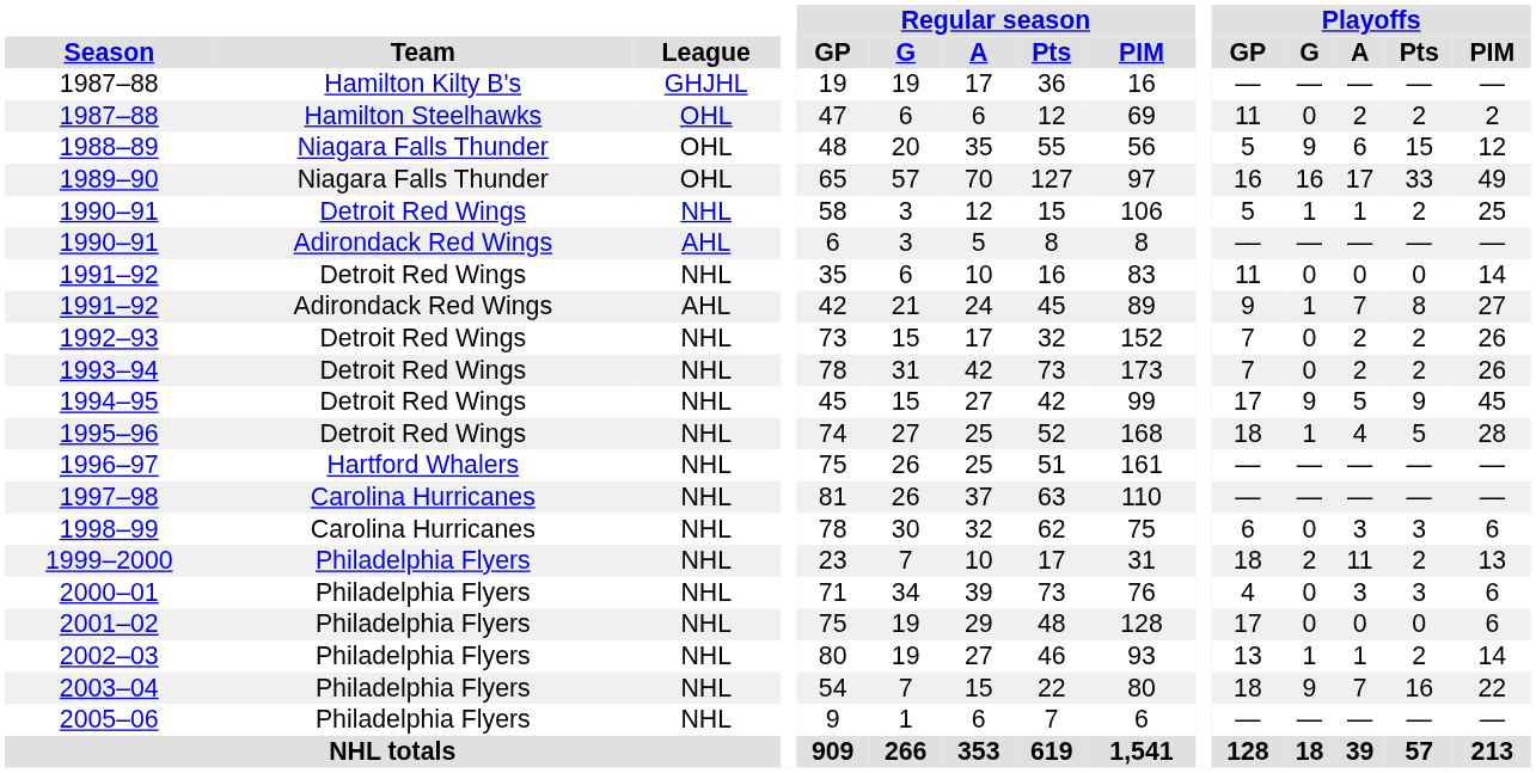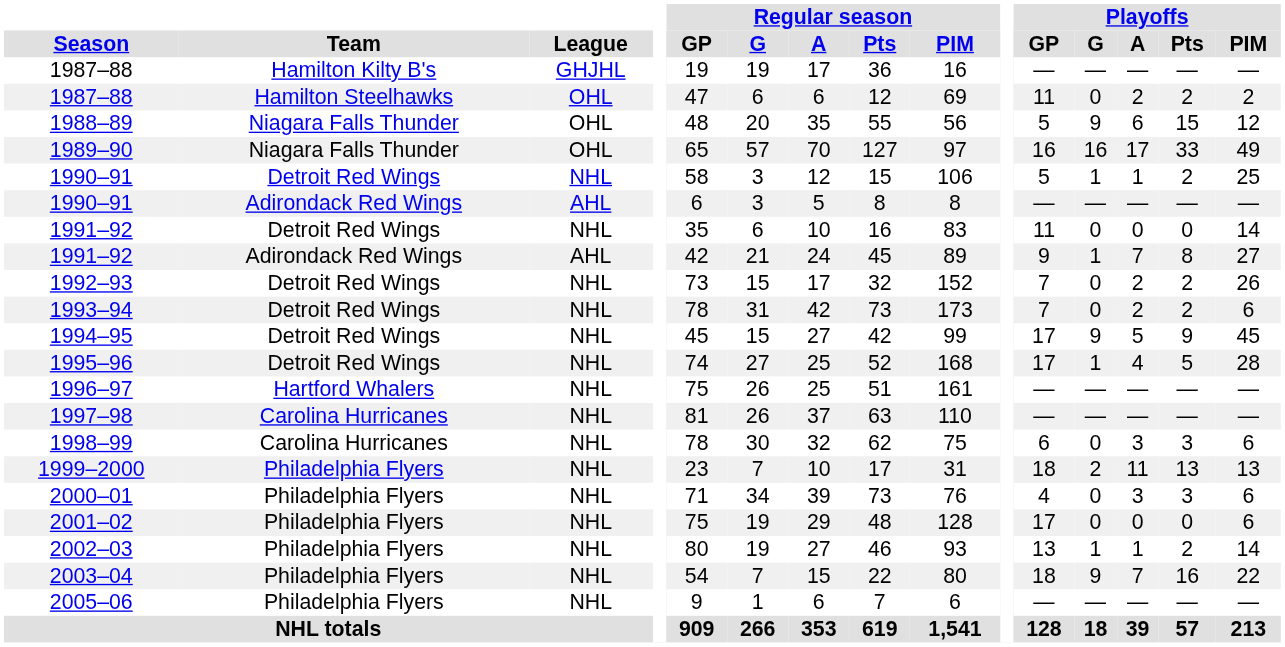 <table border="0" cellpadding="1" cellspacing="0" style="text-align:center; width:60em">
 <tr bgcolor="#e0e0e0">
 <th colspan="3" bgcolor="#ffffff"> </th>
 <th rowspan="99" bgcolor="#ffffff"> </th>
 <th colspan="5"><a href='#'>Regular season</a></th>
 <th rowspan="99" bgcolor="#ffffff"> </th>
 <th colspan="5"><a href='#'>Playoffs</a></th>
 </tr>
 <tr bgcolor="#e0e0e0">
 <th><a href='#'>Season</a></th>
 <th>Team</th>
 <th>League</th>
 <th>GP</th>
 <th><a href='#'>G</a></th>
 <th><a href='#'>A</a></th>
 <th><a href='#'>Pts</a></th>
 <th><a href='#'>PIM</a></th>
 <th>GP</th>
 <th>G</th>
 <th>A</th>
 <th>Pts</th>
 <th>PIM</th>
 </tr>
 <tr>
 <td>1987–88</td>
 <td><a href='#'>Hamilton Kilty B's</a></td>
 <td><a href='#'>GHJHL</a></td>
 <td>19</td>
 <td>19</td>
 <td>17</td>
 <td>36</td>
 <td>16</td>
 <td>—</td>
 <td>—</td>
 <td>—</td>
 <td>—</td>
 <td>—</td>
 </tr>
 <tr style="background:#f0f0f0;">
 <td><a href='#'>1987–88</a></td>
 <td><a href='#'>Hamilton Steelhawks</a></td>
 <td><a href='#'>OHL</a></td>
 <td>47</td>
 <td>6</td>
 <td>6</td>
 <td>12</td>
 <td>69</td>
 <td>11</td>
 <td>0</td>
 <td>2</td>
 <td>2</td>
 <td>2</td>
 </tr>
 <tr>
 <td><a href='#'>1988–89</a></td>
 <td><a href='#'>Niagara Falls Thunder</a></td>
 <td>OHL</td>
 <td>48</td>
 <td>20</td>
 <td>35</td>
 <td>55</td>
 <td>56</td>
 <td>5</td>
 <td>9</td>
 <td>6</td>
 <td>15</td>
 <td>12</td>
 </tr>
 <tr style="background:#f0f0f0;">
 <td><a href='#'>1989–90</a></td>
 <td>Niagara Falls Thunder</td>
 <td>OHL</td>
 <td>65</td>
 <td>57</td>
 <td>70</td>
 <td>127</td>
 <td>97</td>
 <td>16</td>
 <td>16</td>
 <td>17</td>
 <td>33</td>
 <td>49</td>
 </tr>
 <tr>
 <td><a href='#'>1990–91</a></td>
 <td><a href='#'>Detroit Red Wings</a></td>
 <td><a href='#'>NHL</a></td>
 <td>58</td>
 <td>3</td>
 <td>12</td>
 <td>15</td>
 <td>106</td>
 <td>5</td>
 <td>1</td>
 <td>1</td>
 <td>2</td>
 <td>25</td>
 </tr>
 <tr style="background:#f0f0f0;">
 <td><a href='#'>1990–91</a></td>
 <td><a href='#'>Adirondack Red Wings</a></td>
 <td><a href='#'>AHL</a></td>
 <td>6</td>
 <td>3</td>
 <td>5</td>
 <td>8</td>
 <td>8</td>
 <td>—</td>
 <td>—</td>
 <td>—</td>
 <td>—</td>
 <td>—</td>
 </tr>
 <tr>
 <td><a href='#'>1991–92</a></td>
 <td>Detroit Red Wings</td>
 <td>NHL</td>
 <td>35</td>
 <td>6</td>
 <td>10</td>
 <td>16</td>
 <td>83</td>
 <td>11</td>
 <td>0</td>
 <td>0</td>
 <td>0</td>
 <td>14</td>
 </tr>
 <tr style="background:#f0f0f0;">
 <td><a href='#'>1991–92</a></td>
 <td>Adirondack Red Wings</td>
 <td>AHL</td>
 <td>42</td>
 <td>21</td>
 <td>24</td>
 <td>45</td>
 <td>89</td>
 <td>9</td>
 <td>1</td>
 <td>7</td>
 <td>8</td>
 <td>27</td>
 </tr>
 <tr>
 <td><a href='#'>1992–93</a></td>
 <td>Detroit Red Wings</td>
 <td>NHL</td>
 <td>73</td>
 <td>15</td>
 <td>17</td>
 <td>32</td>
 <td>152</td>
 <td>7</td>
 <td>0</td>
 <td>2</td>
 <td>2</td>
 <td>26</td>
 </tr>
 <tr style="background:#f0f0f0;">
 <td><a href='#'>1993–94</a></td>
 <td>Detroit Red Wings</td>
 <td>NHL</td>
 <td>78</td>
 <td>31</td>
 <td>42</td>
 <td>73</td>
 <td>173</td>
 <td>7</td>
 <td>0</td>
 <td>2</td>
 <td>2</td>
-<td>26</td>
+<td>6</td>
 </tr>
 <tr>
 <td><a href='#'>1994–95</a></td>
 <td>Detroit Red Wings</td>
 <td>NHL</td>
 <td>45</td>
 <td>15</td>
 <td>27</td>
 <td>42</td>
 <td>99</td>
 <td>17</td>
 <td>9</td>
 <td>5</td>
 <td>9</td>
 <td>45</td>
 </tr>
 <tr style="background:#f0f0f0;">
 <td><a href='#'>1995–96</a></td>
 <td>Detroit Red Wings</td>
 <td>NHL</td>
 <td>74</td>
 <td>27</td>
 <td>25</td>
 <td>52</td>
 <td>168</td>
-<td>18</td>
+<td>17</td>
 <td>1</td>
 <td>4</td>
 <td>5</td>
 <td>28</td>
 </tr>
 <tr>
 <td><a href='#'>1996–97</a></td>
 <td><a href='#'>Hartford Whalers</a></td>
 <td>NHL</td>
 <td>75</td>
 <td>26</td>
 <td>25</td>
 <td>51</td>
 <td>161</td>
 <td>—</td>
 <td>—</td>
 <td>—</td>
 <td>—</td>
 <td>—</td>
 </tr>
 <tr style="background:#f0f0f0;">
 <td><a href='#'>1997–98</a></td>
 <td><a href='#'>Carolina Hurricanes</a></td>
 <td>NHL</td>
 <td>81</td>
 <td>26</td>
 <td>37</td>
 <td>63</td>
 <td>110</td>
 <td>—</td>
 <td>—</td>
 <td>—</td>
 <td>—</td>
 <td>—</td>
 </tr>
 <tr>
 <td><a href='#'>1998–99</a></td>
 <td>Carolina Hurricanes</td>
 <td>NHL</td>
 <td>78</td>
 <td>30</td>
 <td>32</td>
 <td>62</td>
 <td>75</td>
 <td>6</td>
 <td>0</td>
 <td>3</td>
 <td>3</td>
 <td>6</td>
 </tr>
 <tr style="background:#f0f0f0;">
 <td><a href='#'>1999–2000</a></td>
 <td><a href='#'>Philadelphia Flyers</a></td>
 <td>NHL</td>
 <td>23</td>
 <td>7</td>
 <td>10</td>
 <td>17</td>
 <td>31</td>
 <td>18</td>
 <td>2</td>
 <td>11</td>
-<td>2</td>
+<td>13</td>
 <td>13</td>
 </tr>
 <tr>
 <td><a href='#'>2000–01</a></td>
 <td>Philadelphia Flyers</td>
 <td>NHL</td>
 <td>71</td>
 <td>34</td>
 <td>39</td>
 <td>73</td>
 <td>76</td>
 <td>4</td>
 <td>0</td>
 <td>3</td>
 <td>3</td>
 <td>6</td>
 </tr>
 <tr style="background:#f0f0f0;">
 <td><a href='#'>2001–02</a></td>
 <td>Philadelphia Flyers</td>
 <td>NHL</td>
 <td>75</td>
 <td>19</td>
 <td>29</td>
 <td>48</td>
 <td>128</td>
 <td>17</td>
 <td>0</td>
 <td>0</td>
 <td>0</td>
 <td>6</td>
 </tr>
 <tr>
 <td><a href='#'>2002–03</a></td>
 <td>Philadelphia Flyers</td>
 <td>NHL</td>
 <td>80</td>
 <td>19</td>
 <td>27</td>
 <td>46</td>
 <td>93</td>
 <td>13</td>
 <td>1</td>
 <td>1</td>
 <td>2</td>
 <td>14</td>
 </tr>
 <tr style="background:#f0f0f0;">
 <td><a href='#'>2003–04</a></td>
 <td>Philadelphia Flyers</td>
 <td>NHL</td>
 <td>54</td>
 <td>7</td>
 <td>15</td>
 <td>22</td>
 <td>80</td>
 <td>18</td>
 <td>9</td>
 <td>7</td>
 <td>16</td>
 <td>22</td>
 </tr>
 <tr>
 <td><a href='#'>2005–06</a></td>
 <td>Philadelphia Flyers</td>
 <td>NHL</td>
 <td>9</td>
 <td>1</td>
 <td>6</td>
 <td>7</td>
 <td>6</td>
 <td>—</td>
 <td>—</td>
 <td>—</td>
 <td>—</td>
 <td>—</td>
 </tr>
 <tr style="background:#e0e0e0;">
 <th colspan="3">NHL totals</th>
 <th>909</th>
 <th>266</th>
 <th>353</th>
 <th>619</th>
 <th>1,541</th>
 <th>128</th>
 <th>18</th>
 <th>39</th>
 <th>57</th>
 <th>213</th>
 </tr>
 </table>
